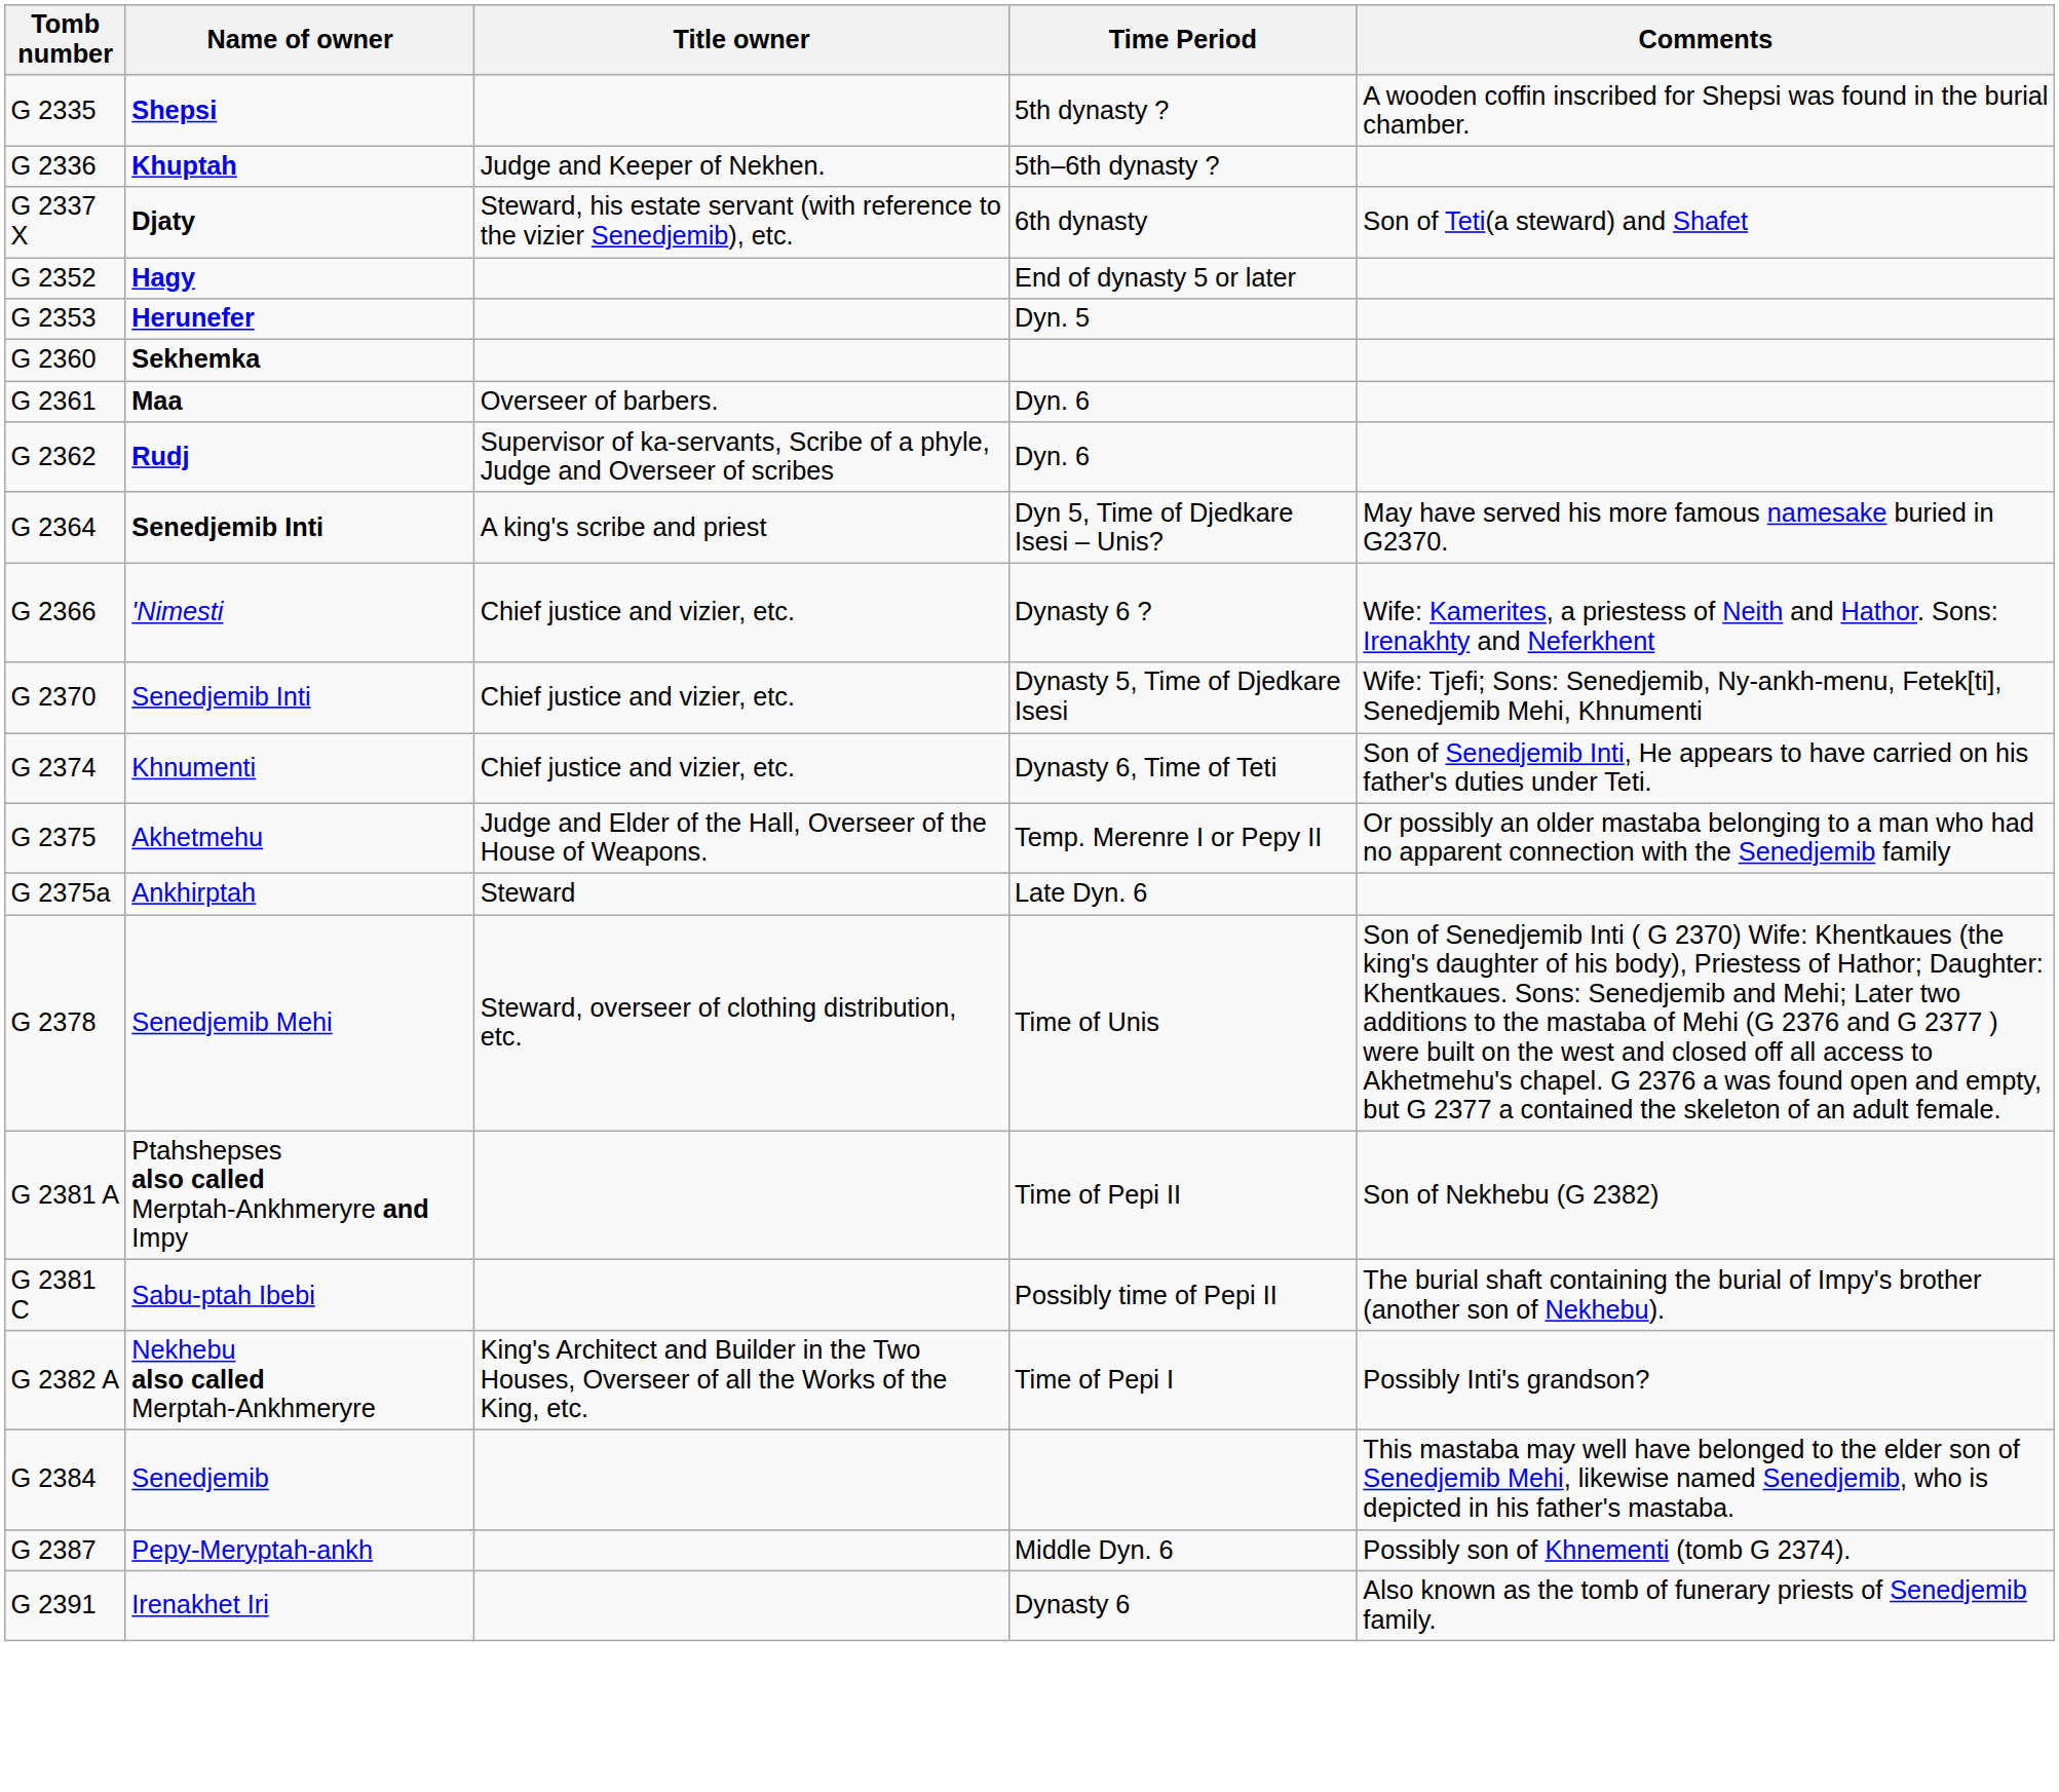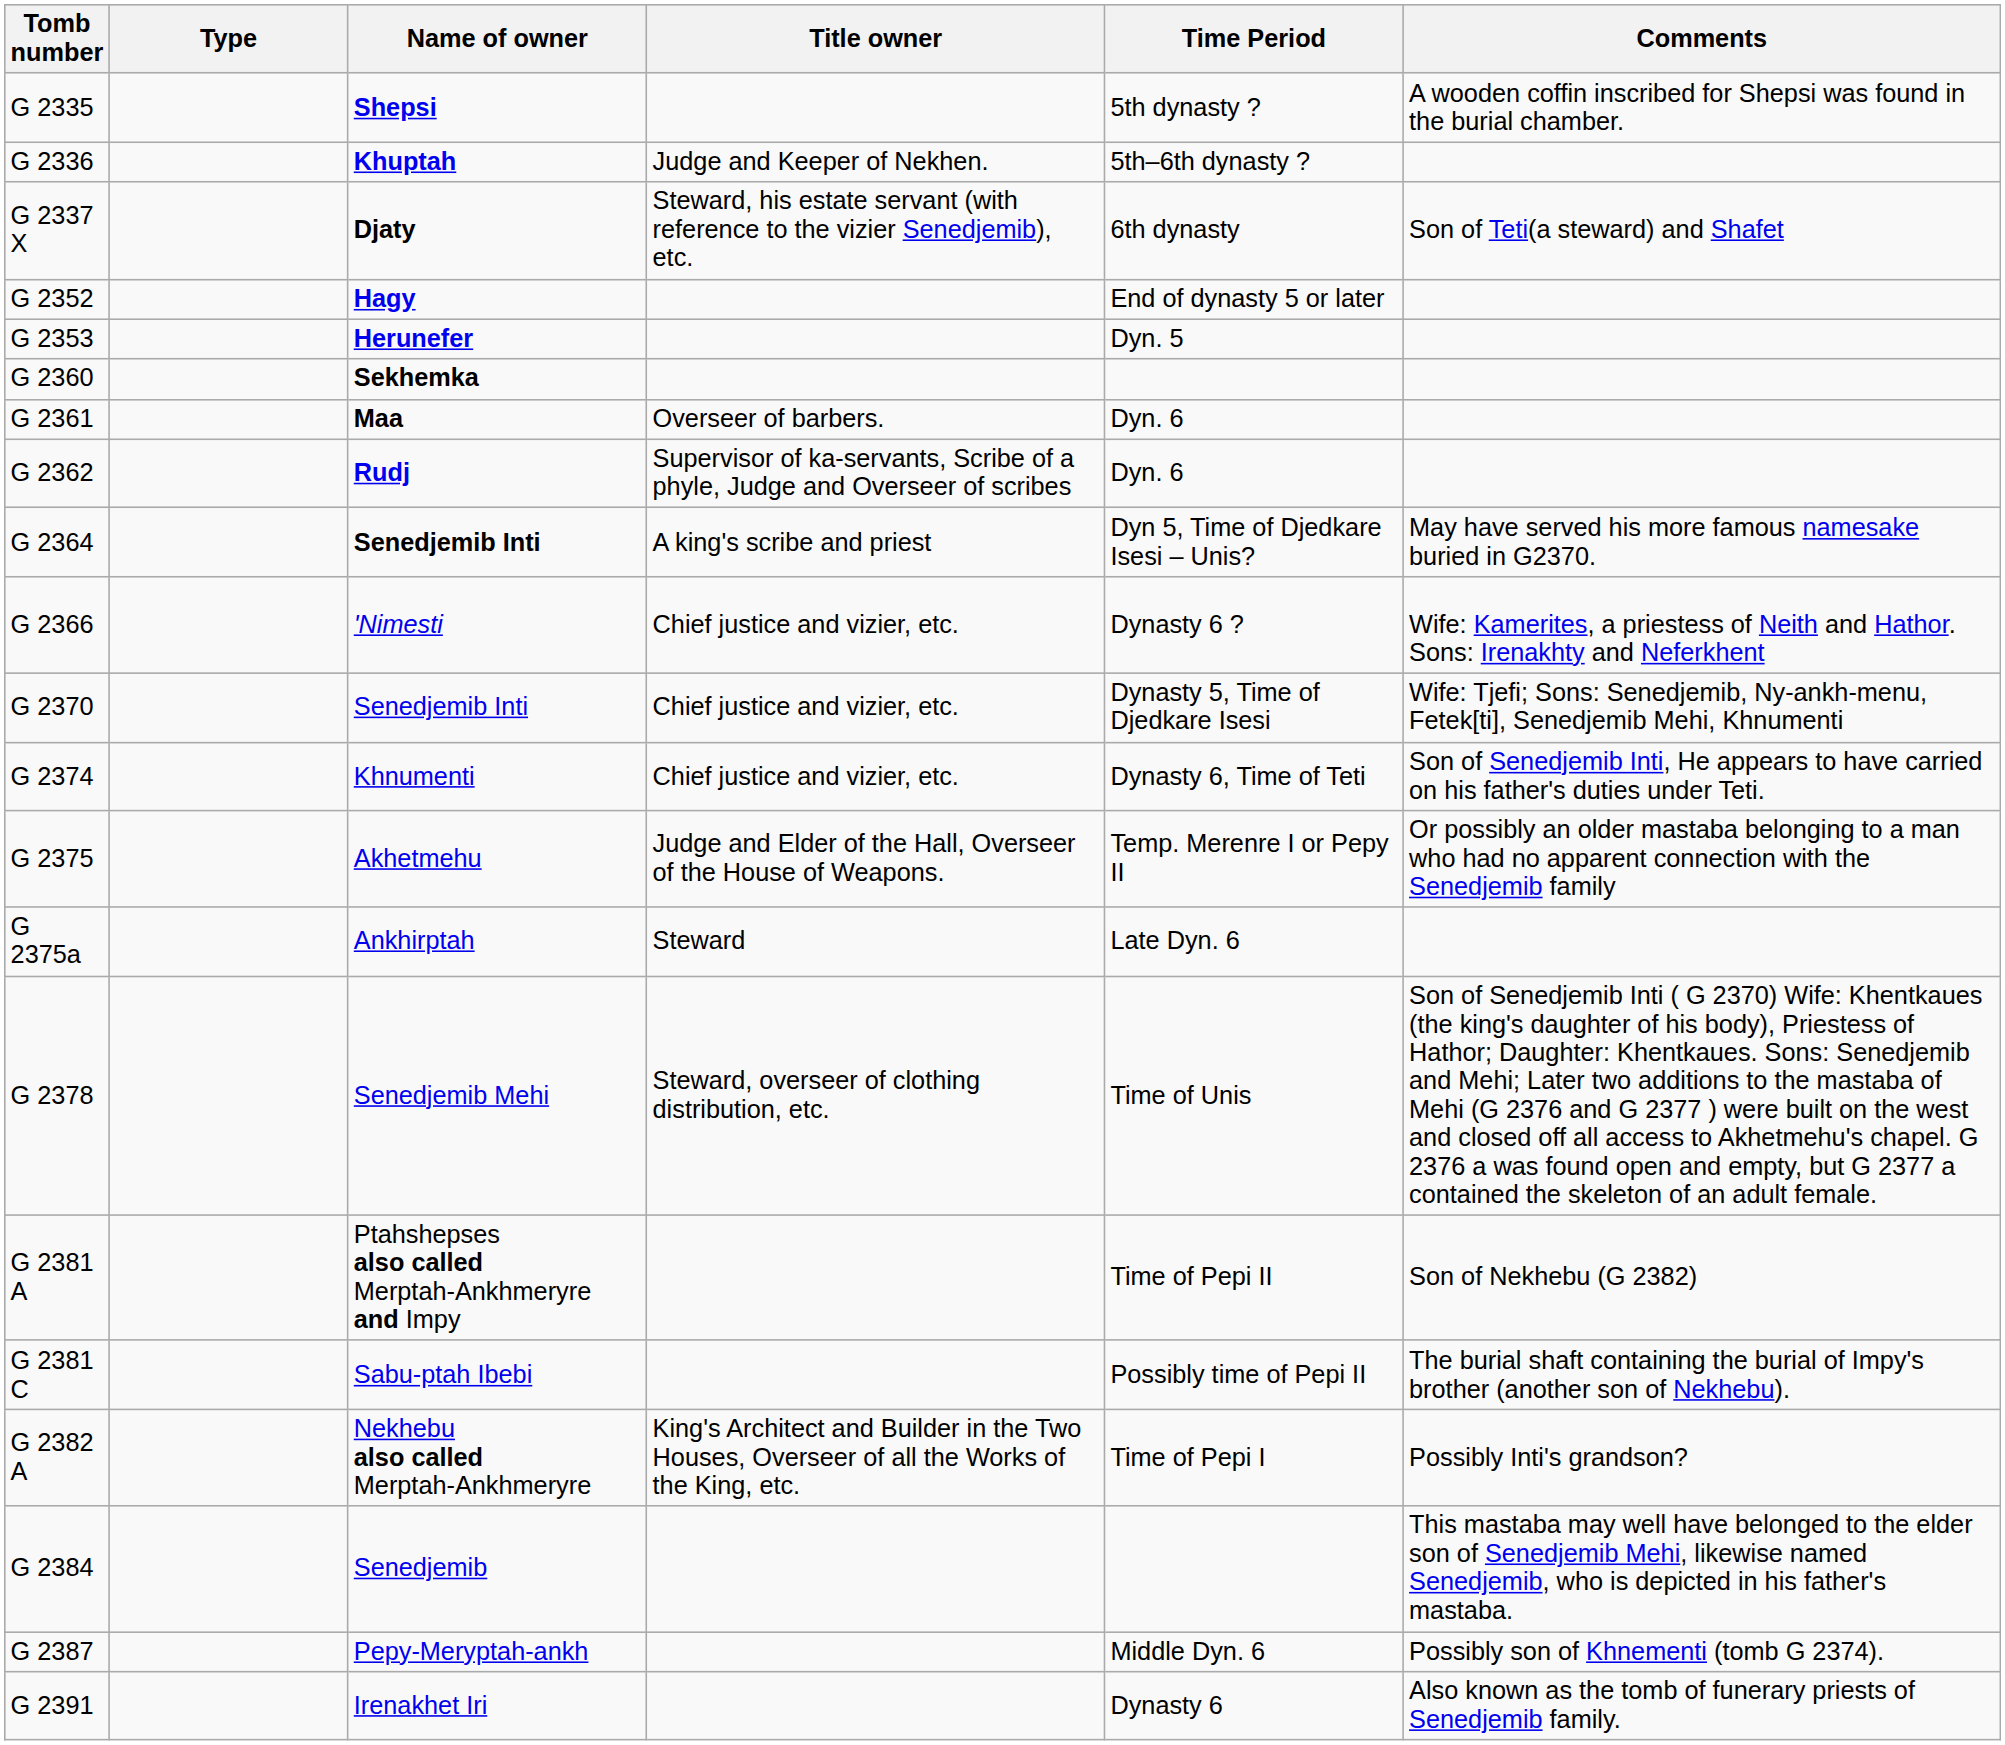 <table class="wikitable" style="width: 100%;">
 <tr>
 <th width="5%">Tomb number</th>
+<th width="12%">Type</th>
 <th width="15%">Name of owner</th>
 <th width="23%">Title owner</th>
 <th width="15%">Time Period</th>
 <th width="30%">Comments</th>
 </tr>
 <tr>
 <td>G 2335</td>
+<td></td>
 <td><strong><a href='#'>Shepsi</a></strong></td>
 <td></td>
 <td>5th dynasty ?</td>
 <td>A wooden coffin inscribed for Shepsi was found in the burial chamber.</td>
 </tr>
 <tr>
 <td>G 2336</td>
+<td></td>
 <td><strong><a href='#'>Khuptah</a></strong></td>
 <td>Judge and Keeper of Nekhen.</td>
 <td>5th–6th dynasty ?</td>
 <td></td>
 </tr>
 <tr>
 <td>G 2337 X</td>
+<td></td>
 <td><strong>Djaty</strong></td>
 <td>Steward, his estate servant (with reference to the vizier <a href='#'>Senedjemib</a>), etc.</td>
 <td>6th dynasty</td>
 <td>Son of <a href='#'>Teti</a>(a steward) and <a href='#'>Shafet</a></td>
 </tr>
 <tr>
 <td>G 2352</td>
+<td></td>
 <td><strong><a href='#'>Hagy</a></strong></td>
 <td></td>
 <td>End of dynasty 5 or later</td>
 <td></td>
 </tr>
 <tr>
 <td>G 2353</td>
+<td></td>
 <td><strong><a href='#'>Herunefer</a></strong></td>
 <td></td>
 <td>Dyn. 5</td>
 <td></td>
 </tr>
 <tr>
 <td>G 2360</td>
+<td></td>
 <td><strong>Sekhemka</strong></td>
 <td></td>
 <td></td>
 <td></td>
 </tr>
 <tr>
 <td>G 2361</td>
+<td></td>
 <td><strong>Maa</strong></td>
 <td>Overseer of barbers.</td>
 <td>Dyn. 6</td>
 <td></td>
 </tr>
 <tr>
 <td>G 2362</td>
+<td></td>
 <td><strong><a href='#'>Rudj</a></strong></td>
 <td>Supervisor of ka-servants, Scribe of a phyle, Judge and Overseer of scribes</td>
 <td>Dyn. 6</td>
 <td></td>
 </tr>
 <tr>
 <td>G 2364</td>
+<td></td>
 <td><strong>Senedjemib Inti</strong></td>
 <td>A king's scribe and priest</td>
 <td>Dyn 5, Time of Djedkare Isesi – Unis?</td>
 <td>May have served his more famous <a href='#'>namesake</a> buried in G2370.</td>
 </tr>
 <tr>
 <td>G 2366</td>
+<td></td>
 <td><em><a href='#'>'Nimesti</a><strong></td>
 <td>Chief justice and vizier, etc.</td>
 <td>Dynasty 6 ?</td>
 <td><br>Wife: <a href='#'>Kamerites</a>, a priestess of <a href='#'>Neith</a> and <a href='#'>Hathor</a>. Sons: <a href='#'>Irenakhty</a> and <a href='#'>Neferkhent</a></td>
 </tr>
 <tr>
 <td>G 2370</td>
+<td></td>
 <td></strong><a href='#'>Senedjemib Inti</a><strong></td>
 <td>Chief justice and vizier, etc.</td>
 <td>Dynasty 5, Time of Djedkare Isesi</td>
 <td>Wife: Tjefi; Sons:  Senedjemib, Ny-ankh-menu, Fetek[ti], Senedjemib Mehi, Khnumenti</td>
 </tr>
 <tr>
 <td>G 2374</td>
+<td></td>
 <td></strong><a href='#'>Khnumenti</a><strong></td>
 <td>Chief justice and vizier, etc.</td>
 <td>Dynasty 6, Time of Teti</td>
 <td>Son of <a href='#'>Senedjemib Inti</a>, He appears to have carried on his father's duties under Teti.</td>
 </tr>
 <tr>
 <td>G 2375</td>
+<td></td>
 <td></strong><a href='#'>Akhetmehu</a><strong></td>
 <td>Judge and Elder of the Hall, Overseer of the House of Weapons.</td>
 <td>Temp. Merenre I or Pepy II</td>
 <td>Or possibly an older mastaba belonging to a man who had no apparent connection with the <a href='#'>Senedjemib</a> family</td>
 </tr>
 <tr>
 <td>G 2375a</td>
+<td></td>
 <td></strong><a href='#'>Ankhirptah</a><strong></td>
 <td>Steward</td>
 <td>Late Dyn. 6</td>
 <td></td>
 </tr>
 <tr>
 <td>G 2378</td>
+<td></td>
 <td></strong><a href='#'>Senedjemib Mehi</a><strong></td>
 <td>Steward, overseer of clothing distribution, etc.</td>
 <td>Time of Unis</td>
 <td>Son of Senedjemib Inti ( G 2370) Wife: Khentkaues (the king's daughter of his body), Priestess of Hathor; Daughter: Khentkaues. Sons: Senedjemib and Mehi; Later two additions to the mastaba of Mehi (G 2376 and G 2377 ) were built on the west and closed off all access to Akhetmehu's chapel. G 2376 a was found open and empty, but G 2377 a contained the skeleton of an adult female.</td>
 </tr>
 <tr>
 <td>G 2381 A</td>
+<td></td>
 <td></strong>Ptahshepses<strong> <br> also called <br> </strong>Merptah-Ankhmeryre<strong> and </strong>Impy<strong></td>
 <td></td>
 <td>Time of Pepi II</td>
 <td>Son of Nekhebu (G 2382)</td>
 </tr>
 <tr>
 <td>G 2381 C</td>
+<td></td>
 <td></strong><a href='#'>Sabu-ptah Ibebi</a><strong></td>
 <td></td>
 <td>Possibly time of Pepi II</td>
 <td>The burial shaft containing the burial of Impy's brother (another son of <a href='#'>Nekhebu</a>).</td>
 </tr>
 <tr>
 <td>G 2382 A</td>
+<td></td>
 <td></strong><a href='#'>Nekhebu</a><strong> <br> also called <br> </strong>Merptah-Ankhmeryre<strong></td>
 <td>King's Architect and Builder in the Two Houses, Overseer of all the Works of the King, etc.</td>
 <td>Time of Pepi I</td>
 <td>Possibly Inti's grandson?</td>
 </tr>
 <tr>
 <td>G 2384</td>
+<td></td>
 <td></strong><a href='#'>Senedjemib</a><strong></td>
 <td></td>
 <td></td>
 <td>This mastaba may well have belonged to the elder son of <a href='#'>Senedjemib Mehi</a>, likewise named <a href='#'>Senedjemib</a>, who is depicted in his father's mastaba.</td>
 </tr>
 <tr>
 <td>G 2387</td>
+<td></td>
 <td></strong><a href='#'>Pepy-Meryptah-ankh</a><strong></td>
 <td></td>
 <td>Middle Dyn. 6</td>
 <td>Possibly son of <a href='#'>Khnementi</a> (tomb G 2374).</td>
 </tr>
 <tr>
 <td>G 2391</td>
+<td></td>
 <td></strong><a href='#'>Irenakhet Iri</a><strong></td>
 <td></td>
 <td>Dynasty 6</td>
 <td>Also known as the tomb of funerary priests of <a href='#'>Senedjemib</a> family.</td>
 </tr>
 </table>
